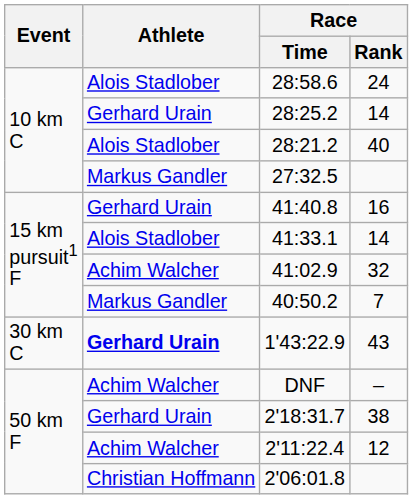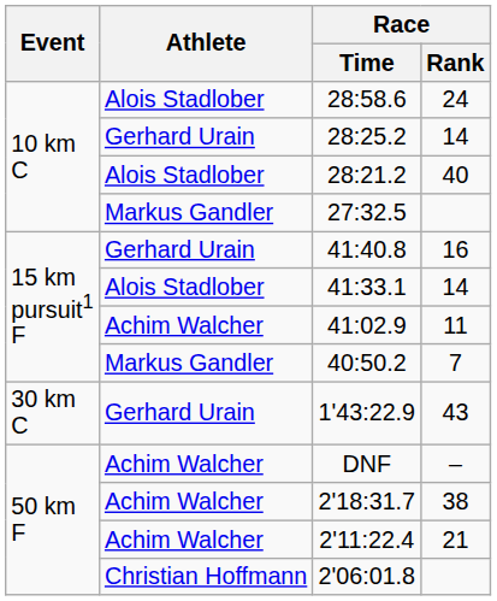 <table class="wikitable" border="1" style="font-size:90%">
 <tr>
 <th rowspan=2>Event</th>
 <th rowspan=2>Athlete</th>
 <th colspan=2>Race</th>
 </tr>
 <tr>
 <th>Time</th>
 <th>Rank</th>
 </tr>
 <tr>
 <td rowspan=4>10 km <br> C</td>
 <td><a href='#'>Alois Stadlober</a></td>
 <td align=center>28:58.6</td>
 <td align=center>24</td>
 </tr>
 <tr>
 <td><a href='#'>Gerhard Urain</a></td>
 <td align=center>28:25.2</td>
 <td align=center>14</td>
 </tr>
 <tr>
 <td><a href='#'>Alois Stadlober</a></td>
 <td align=center>28:21.2</td>
 <td align=center>40</td>
 </tr>
 <tr>
 <td><a href='#'>Markus Gandler</a></td>
 <td align=center>27:32.5</td>
 <td align=center></td>
 </tr>
 <tr>
 <td rowspan=4>15 km <br> pursuit<sup>1</sup> <br> F</td>
 <td><a href='#'>Gerhard Urain</a></td>
 <td align=center>41:40.8</td>
 <td align=center>16</td>
 </tr>
 <tr>
 <td><a href='#'>Alois Stadlober</a></td>
 <td align=center>41:33.1</td>
 <td align=center>14</td>
 </tr>
 <tr>
 <td><a href='#'>Achim Walcher</a></td>
 <td align=center>41:02.9</td>
-<td align=center>32</td>
+<td align=center>11</td>
 </tr>
 <tr>
 <td><a href='#'>Markus Gandler</a></td>
 <td align=center>40:50.2</td>
 <td align=center>7</td>
 </tr>
 <tr>
 <td>30 km <br> C</td>
-<td><strong><a href='#'>Gerhard Urain</a></strong></td>
+<td><a href='#'>Gerhard Urain</a></td>
 <td align=center>1'43:22.9</td>
 <td align=center>43</td>
 </tr>
 <tr>
 <td rowspan=4>50 km <br> F</td>
 <td><a href='#'>Achim Walcher</a></td>
 <td align=center>DNF</td>
 <td align=center>–</td>
 </tr>
 <tr>
-<td><a href='#'>Gerhard Urain</a></td>
+<td><a href='#'>Achim Walcher</a></td>
 <td align=center>2'18:31.7</td>
 <td align=center>38</td>
 </tr>
 <tr>
 <td><a href='#'>Achim Walcher</a></td>
 <td align=center>2'11:22.4</td>
-<td align=center>12</td>
+<td align=center>21</td>
 </tr>
 <tr>
 <td><a href='#'>Christian Hoffmann</a></td>
 <td align=center>2'06:01.8</td>
 <td align=center></td>
 </tr>
 </table>
